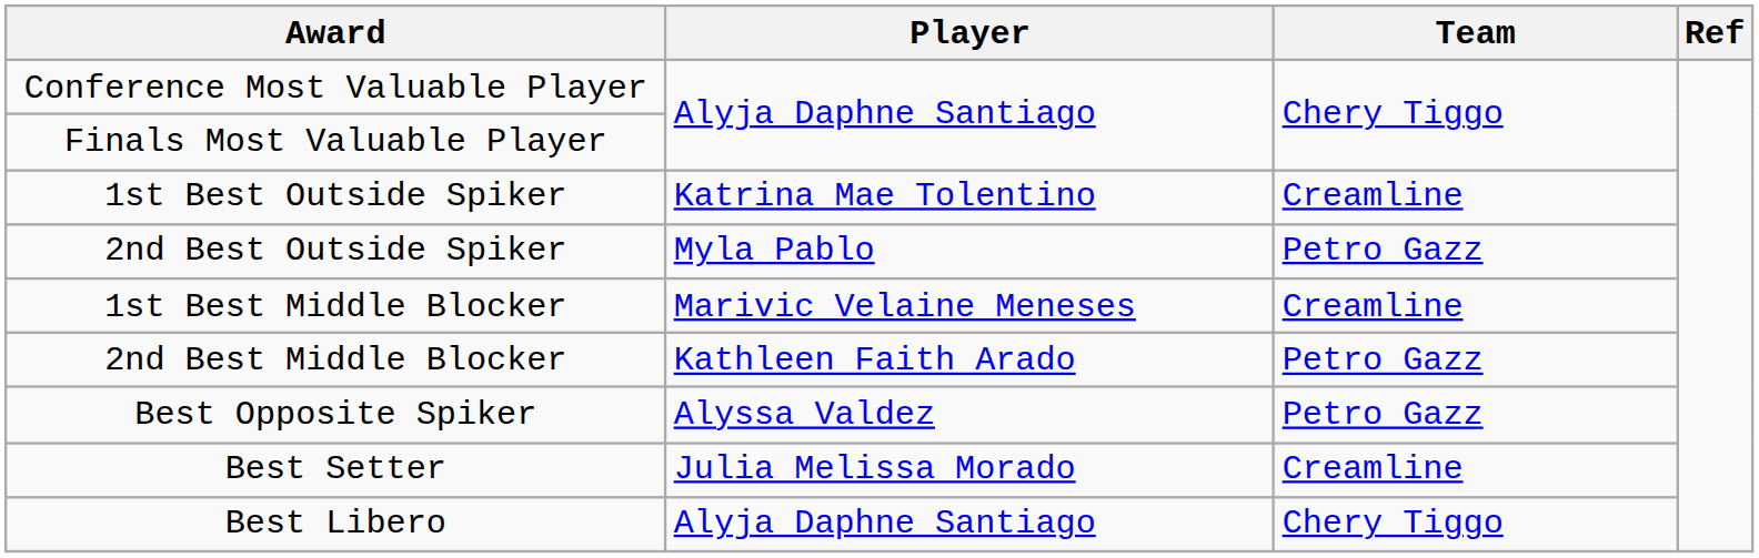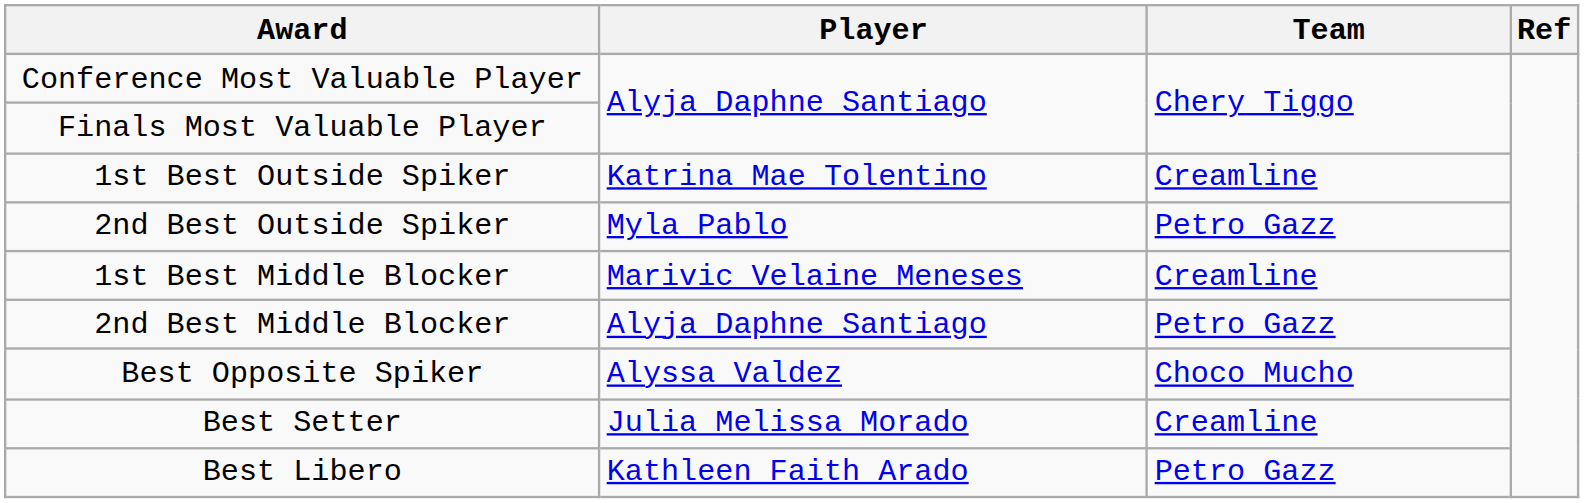 <table class="wikitable">
 <tr>
 <th width=250>Award</th>
 <th width=230>Player</th>
 <th width=150>Team</th>
 <th width=10>Ref</th>
 </tr>
 <tr>
 <td style="text-align:center">Conference Most Valuable Player</td>
 <td rowspan=2><a href='#'>Alyja Daphne Santiago</a></td>
 <td rowspan=2><a href='#'>Chery Tiggo</a></td>
 <td rowspan=9 style="text-align:center;"></td>
 </tr>
 <tr>
 <td style="text-align:center">Finals Most Valuable Player</td>
 </tr>
 <tr>
 <td style="text-align:center">1st Best Outside Spiker</td>
 <td><a href='#'>Katrina Mae Tolentino</a></td>
 <td><a href='#'>Creamline</a></td>
 </tr>
 <tr>
 <td style="text-align:center">2nd Best Outside Spiker</td>
 <td><a href='#'>Myla Pablo</a></td>
 <td><a href='#'>Petro Gazz</a></td>
 </tr>
 <tr>
 <td style="text-align:center">1st Best Middle Blocker</td>
 <td><a href='#'>Marivic Velaine Meneses</a></td>
 <td><a href='#'>Creamline</a></td>
 </tr>
 <tr>
 <td style="text-align:center">2nd Best Middle Blocker</td>
-<td><a href='#'>Kathleen Faith Arado</a></td>
+<td><a href='#'>Alyja Daphne Santiago</a></td>
 <td><a href='#'>Petro Gazz</a></td>
 </tr>
 <tr>
 <td style="text-align:center">Best Opposite Spiker</td>
 <td><a href='#'>Alyssa Valdez</a></td>
-<td><a href='#'>Petro Gazz</a></td>
+<td><a href='#'>Choco Mucho</a></td>
 </tr>
 <tr>
 <td style="text-align:center">Best Setter</td>
 <td><a href='#'>Julia Melissa Morado</a></td>
 <td><a href='#'>Creamline</a></td>
 </tr>
 <tr>
 <td style="text-align:center">Best Libero</td>
-<td><a href='#'>Alyja Daphne Santiago</a></td>
-<td><a href='#'>Chery Tiggo</a></td>
+<td><a href='#'>Kathleen Faith Arado</a></td>
+<td><a href='#'>Petro Gazz</a></td>
 </tr>
 </table>
